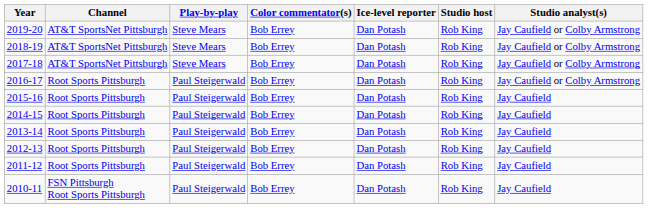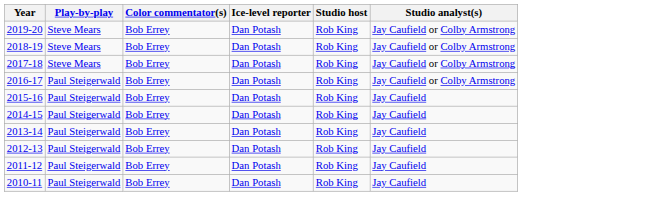 <table class="wikitable">
 <tr>
 <th>Year</th>
-<th>Channel</th>
 <th><a href='#'>Play-by-play</a></th>
 <th><a href='#'>Color commentator</a>(s)</th>
 <th>Ice-level reporter</th>
 <th>Studio host</th>
 <th>Studio analyst(s)</th>
 </tr>
 <tr>
 <td><a href='#'>2019-20</a></td>
-<td><a href='#'>AT&T SportsNet Pittsburgh</a></td>
 <td><a href='#'>Steve Mears</a></td>
 <td><a href='#'>Bob Errey</a></td>
 <td><a href='#'>Dan Potash</a></td>
 <td><a href='#'>Rob King</a></td>
 <td><a href='#'>Jay Caufield</a> or <a href='#'>Colby Armstrong</a></td>
 </tr>
 <tr>
 <td><a href='#'>2018-19</a></td>
-<td><a href='#'>AT&T SportsNet Pittsburgh</a></td>
 <td><a href='#'>Steve Mears</a></td>
 <td><a href='#'>Bob Errey</a></td>
 <td><a href='#'>Dan Potash</a></td>
 <td><a href='#'>Rob King</a></td>
 <td><a href='#'>Jay Caufield</a> or <a href='#'>Colby Armstrong</a></td>
 </tr>
 <tr>
 <td><a href='#'>2017-18</a></td>
-<td><a href='#'>AT&T SportsNet Pittsburgh</a></td>
 <td><a href='#'>Steve Mears</a></td>
 <td><a href='#'>Bob Errey</a></td>
 <td><a href='#'>Dan Potash</a></td>
 <td><a href='#'>Rob King</a></td>
 <td><a href='#'>Jay Caufield</a> or <a href='#'>Colby Armstrong</a></td>
 </tr>
 <tr>
 <td><a href='#'>2016-17</a></td>
-<td><a href='#'>Root Sports Pittsburgh</a></td>
 <td><a href='#'>Paul Steigerwald</a></td>
 <td><a href='#'>Bob Errey</a></td>
 <td><a href='#'>Dan Potash</a></td>
 <td><a href='#'>Rob King</a></td>
 <td><a href='#'>Jay Caufield</a> or <a href='#'>Colby Armstrong</a></td>
 </tr>
 <tr>
 <td><a href='#'>2015-16</a></td>
-<td><a href='#'>Root Sports Pittsburgh</a></td>
 <td><a href='#'>Paul Steigerwald</a></td>
 <td><a href='#'>Bob Errey</a></td>
 <td><a href='#'>Dan Potash</a></td>
 <td><a href='#'>Rob King</a></td>
 <td><a href='#'>Jay Caufield</a></td>
 </tr>
 <tr>
 <td><a href='#'>2014-15</a></td>
-<td><a href='#'>Root Sports Pittsburgh</a></td>
 <td><a href='#'>Paul Steigerwald</a></td>
 <td><a href='#'>Bob Errey</a></td>
 <td><a href='#'>Dan Potash</a></td>
 <td><a href='#'>Rob King</a></td>
 <td><a href='#'>Jay Caufield</a></td>
 </tr>
 <tr>
 <td><a href='#'>2013-14</a></td>
-<td><a href='#'>Root Sports Pittsburgh</a></td>
 <td><a href='#'>Paul Steigerwald</a></td>
 <td><a href='#'>Bob Errey</a></td>
 <td><a href='#'>Dan Potash</a></td>
 <td><a href='#'>Rob King</a></td>
 <td><a href='#'>Jay Caufield</a></td>
 </tr>
 <tr>
 <td><a href='#'>2012-13</a></td>
-<td><a href='#'>Root Sports Pittsburgh</a></td>
 <td><a href='#'>Paul Steigerwald</a></td>
 <td><a href='#'>Bob Errey</a></td>
 <td><a href='#'>Dan Potash</a></td>
 <td><a href='#'>Rob King</a></td>
 <td><a href='#'>Jay Caufield</a></td>
 </tr>
 <tr>
 <td><a href='#'>2011-12</a></td>
-<td><a href='#'>Root Sports Pittsburgh</a></td>
 <td><a href='#'>Paul Steigerwald</a></td>
 <td><a href='#'>Bob Errey</a></td>
 <td><a href='#'>Dan Potash</a></td>
 <td><a href='#'>Rob King</a></td>
 <td><a href='#'>Jay Caufield</a></td>
 </tr>
 <tr>
 <td><a href='#'>2010-11</a></td>
-<td><a href='#'>FSN Pittsburgh</a><br><a href='#'>Root Sports Pittsburgh</a></td>
 <td><a href='#'>Paul Steigerwald</a></td>
 <td><a href='#'>Bob Errey</a></td>
 <td><a href='#'>Dan Potash</a></td>
 <td><a href='#'>Rob King</a></td>
 <td><a href='#'>Jay Caufield</a></td>
 </tr>
 </table>
